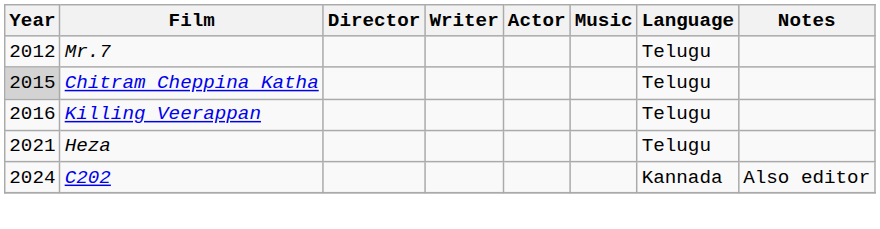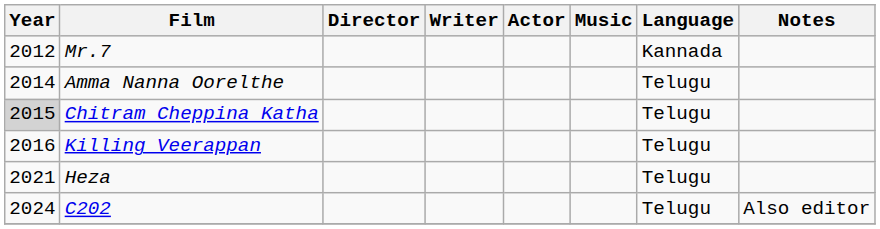 <table class="wikitable sortable">
 <tr>
 <th>Year</th>
 <th>Film</th>
 <th>Director</th>
 <th>Writer</th>
 <th>Actor</th>
 <th>Music</th>
 <th>Language</th>
 <th>Notes</th>
 </tr>
 <tr>
 <td>2012</td>
 <td><em>Mr.7</em></td>
+<td></td>
+<td></td>
+<td></td>
+<td></td>
+<td>Kannada</td>
+<td></td>
+</tr>
+<tr>
+<td>2014</td>
+<td><em>Amma Nanna Oorelthe</em></td>
 <td></td>
 <td></td>
 <td></td>
 <td></td>
 <td>Telugu</td>
 <td></td>
 </tr>
 <tr>
 <td style="background: lightgrey;">2015</td>
 <td><em><a href='#'>Chitram Cheppina Katha</a></em></td>
 <td></td>
 <td></td>
 <td></td>
 <td></td>
 <td>Telugu</td>
 <td></td>
 </tr>
 <tr>
 <td>2016</td>
 <td><em><a href='#'>Killing Veerappan</a></em></td>
 <td></td>
 <td></td>
 <td></td>
 <td></td>
 <td>Telugu</td>
 <td></td>
 </tr>
 <tr>
 <td>2021</td>
 <td><em>Heza</em></td>
 <td></td>
 <td></td>
 <td></td>
 <td></td>
 <td>Telugu</td>
 <td></td>
 </tr>
 <tr>
 <td>2024</td>
 <td><em><a href='#'>C202</a></em></td>
 <td></td>
 <td></td>
 <td></td>
 <td></td>
-<td>Kannada</td>
+<td>Telugu</td>
 <td>Also editor</td>
 </tr>
 <tr>
 </tr>
 </table>
